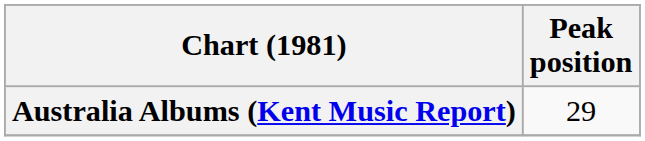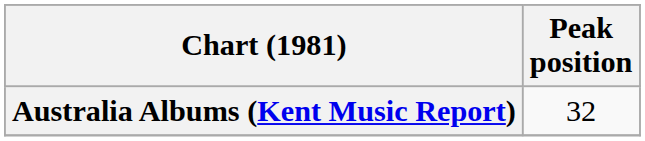 <table class="wikitable sortable plainrowheaders" style="text-align:center">
 <tr>
 <th scope="col">Chart (1981)</th>
 <th scope="col">Peak<br>position</th>
 </tr>
 <tr>
 <th scope="row">Australia Albums (<a href='#'>Kent Music Report</a>)</th>
-<td>29</td>
+<td>32</td>
 </tr>
 <tr>
 </tr>
 </table>
